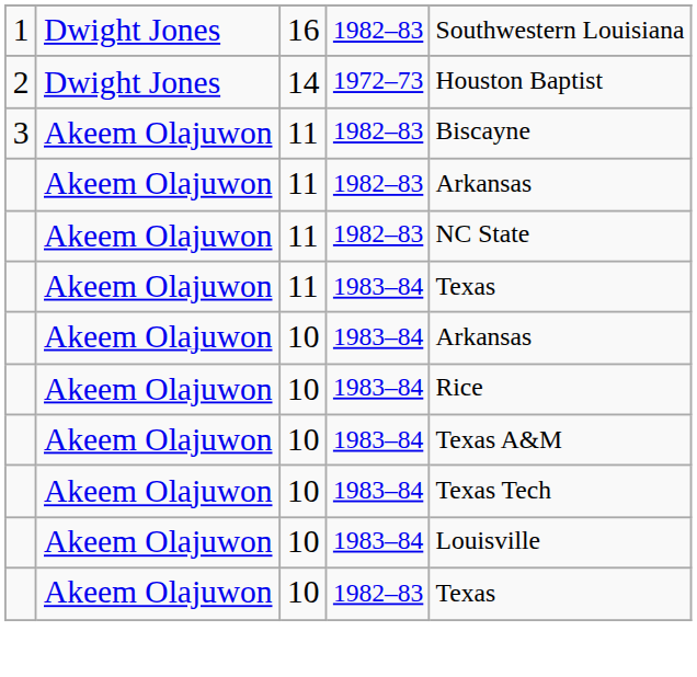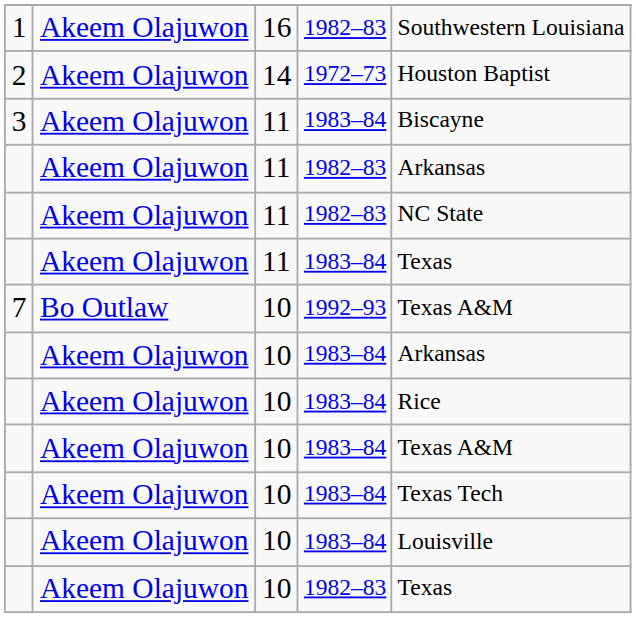 <table class="wikitable">
 <tr>
 </tr>
 <tr>
 <td>1</td>
-<td><a href='#'>Dwight Jones</a></td>
+<td><a href='#'>Akeem Olajuwon</a></td>
 <td>16</td>
 <td style="font-size:80%;"><a href='#'>1982–83</a></td>
 <td style="font-size:80%;">Southwestern Louisiana</td>
 </tr>
 <tr>
 <td>2</td>
-<td><a href='#'>Dwight Jones</a></td>
+<td><a href='#'>Akeem Olajuwon</a></td>
 <td>14</td>
 <td style="font-size:80%;"><a href='#'>1972–73</a></td>
 <td style="font-size:80%;">Houston Baptist</td>
 </tr>
 <tr>
 <td>3</td>
 <td><a href='#'>Akeem Olajuwon</a></td>
 <td>11</td>
-<td style="font-size:80%;"><a href='#'>1982–83</a></td>
+<td style="font-size:80%;"><a href='#'>1983–84</a></td>
 <td style="font-size:80%;">Biscayne</td>
 </tr>
 <tr>
 <td></td>
 <td><a href='#'>Akeem Olajuwon</a></td>
 <td>11</td>
 <td style="font-size:80%;"><a href='#'>1982–83</a></td>
 <td style="font-size:80%;">Arkansas</td>
 </tr>
 <tr>
 <td></td>
 <td><a href='#'>Akeem Olajuwon</a></td>
 <td>11</td>
 <td style="font-size:80%;"><a href='#'>1982–83</a></td>
 <td style="font-size:80%;">NC State</td>
 </tr>
 <tr>
 <td></td>
 <td><a href='#'>Akeem Olajuwon</a></td>
 <td>11</td>
 <td style="font-size:80%;"><a href='#'>1983–84</a></td>
 <td style="font-size:80%;">Texas</td>
+</tr>
+<tr>
+<td>7</td>
+<td><a href='#'>Bo Outlaw</a></td>
+<td>10</td>
+<td style="font-size:80%;"><a href='#'>1992–93</a></td>
+<td style="font-size:80%;">Texas A&M</td>
 </tr>
 <tr>
 <td></td>
 <td><a href='#'>Akeem Olajuwon</a></td>
 <td>10</td>
 <td style="font-size:80%;"><a href='#'>1983–84</a></td>
 <td style="font-size:80%;">Arkansas</td>
 </tr>
 <tr>
 <td></td>
 <td><a href='#'>Akeem Olajuwon</a></td>
 <td>10</td>
 <td style="font-size:80%;"><a href='#'>1983–84</a></td>
 <td style="font-size:80%;">Rice</td>
 </tr>
 <tr>
 <td></td>
 <td><a href='#'>Akeem Olajuwon</a></td>
 <td>10</td>
 <td style="font-size:80%;"><a href='#'>1983–84</a></td>
 <td style="font-size:80%;">Texas A&M</td>
 </tr>
 <tr>
 <td></td>
 <td><a href='#'>Akeem Olajuwon</a></td>
 <td>10</td>
 <td style="font-size:80%;"><a href='#'>1983–84</a></td>
 <td style="font-size:80%;">Texas Tech</td>
 </tr>
 <tr>
 <td></td>
 <td><a href='#'>Akeem Olajuwon</a></td>
 <td>10</td>
 <td style="font-size:80%;"><a href='#'>1983–84</a></td>
 <td style="font-size:80%;">Louisville</td>
 </tr>
 <tr>
 <td></td>
 <td><a href='#'>Akeem Olajuwon</a></td>
 <td>10</td>
 <td style="font-size:80%;"><a href='#'>1982–83</a></td>
 <td style="font-size:80%;">Texas</td>
 </tr>
 </table>
